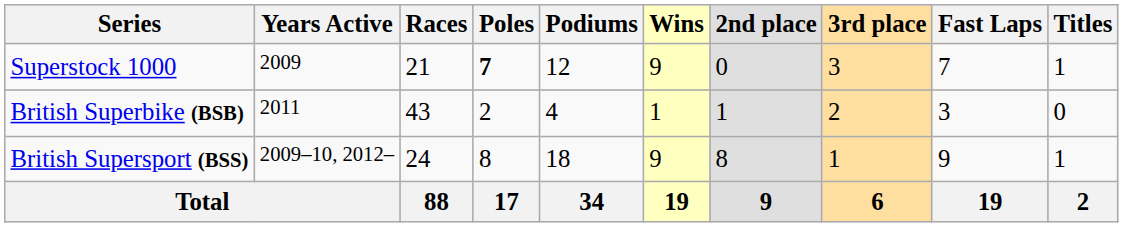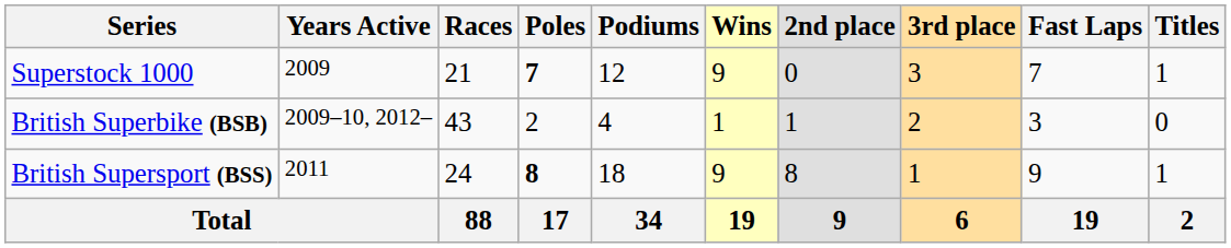 <table class="wikitable">
 <tr>
 <th colspan=2>Series</th>
 <th>Years Active</th>
 <th>Races</th>
 <th>Poles</th>
 <th>Podiums</th>
 <td style="background:#ffffbf;"><strong>Wins</strong></td>
 <td style="background:#DFDFDF;"><strong>2nd place</strong></td>
 <td style="background:#FFDF9F;"><strong>3rd place</strong></td>
 <th>Fast Laps</th>
 <th>Titles</th>
 </tr>
 <tr>
 <td colspan=2><a href='#'>Superstock 1000</a></td>
 <td><sup>2009</sup></td>
 <td>21</td>
 <td><strong>7</strong></td>
 <td>12</td>
 <td style="background:#FFFFBF;">9</td>
 <td style="background:#DFDFDF;">0</td>
 <td style="background:#FFDF9F;">3</td>
 <td>7</td>
 <td>1</td>
 </tr>
 <tr>
 <td colspan=2><a href='#'>British Superbike</a> <small><strong>(BSB)</strong></small></td>
-<td><sup>2011</sup></td>
+<td><sup>2009–10, 2012–</sup></td>
 <td>43</td>
 <td>2</td>
 <td>4</td>
 <td style="background:#FFFFBF;">1</td>
 <td style="background:#DFDFDF;">1</td>
 <td style="background:#FFDF9F;">2</td>
 <td>3</td>
 <td>0</td>
 </tr>
 <tr>
 <td colspan=2><a href='#'>British Supersport</a> <small><strong>(BSS)</strong></small></td>
-<td><sup>2009–10, 2012–</sup></td>
+<td><sup>2011</sup></td>
 <td>24</td>
-<td>8</td>
+<td><strong>8</strong></td>
 <td>18</td>
 <td style="background:#FFFFBF;">9</td>
 <td style="background:#DFDFDF;">8</td>
 <td style="background:#FFDF9F;">1</td>
 <td>9</td>
 <td>1</td>
 </tr>
 <tr>
 <th colspan=3>Total</th>
 <th>88</th>
 <th>17</th>
 <th>34</th>
 <th style="background:#FFFFBF;">19</th>
 <th style="background:#DFDFDF;">9</th>
 <th style="background:#FFDF9F;">6</th>
 <th>19</th>
 <th>2</th>
 </tr>
 </table>
